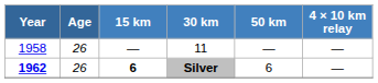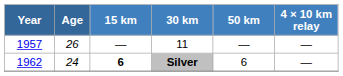 <table class="wikitable" style="font-size:95%; text-align:center; border:grey solid 1px; border-collapse:collapse; background:#ffffff;">
 <tr>
 <th style="background-color:#369; color:white; width:60px;"> Year </th>
 <th style="background-color:#369; color:white; width:40px;"> Age </th>
 <th style="background-color:#4180be; color:white; width:75px;"> 15 km </th>
 <th style="background-color:#4180be; color:white; width:75px;"> 30 km </th>
 <th style="background-color:#4180be; color:white; width:75px;"> 50 km </th>
 <th style="background-color:#4180be; color:white; width:75px;"> 4 × 10 km <br> relay </th>
 </tr>
 <tr>
-<td><a href='#'>1958</a></td>
+<td><a href='#'>1957</a></td>
 <td><em>26</em></td>
 <td>—</td>
 <td>11</td>
 <td>—</td>
 <td>—</td>
 </tr>
 <tr>
-<td><strong><a href='#'>1962</a></strong></td>
-<td><em>26</em></td>
+<td><a href='#'>1962</a></td>
+<td><em>24</em></td>
 <td><strong>6</strong></td>
 <td style="background:silver;"><strong>Silver</strong></td>
 <td>6</td>
 <td>—</td>
 </tr>
 <tr>
 </tr>
 </table>
